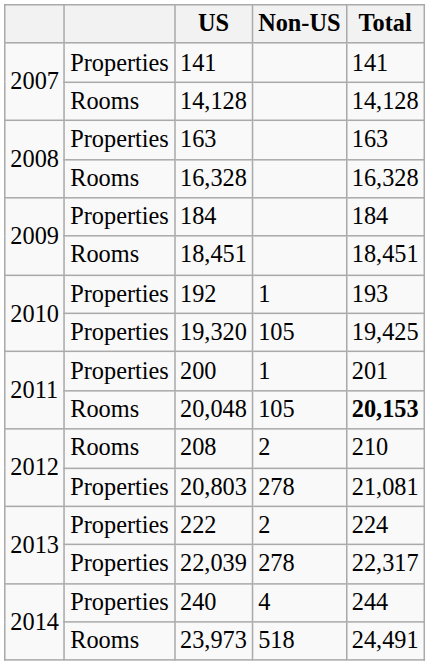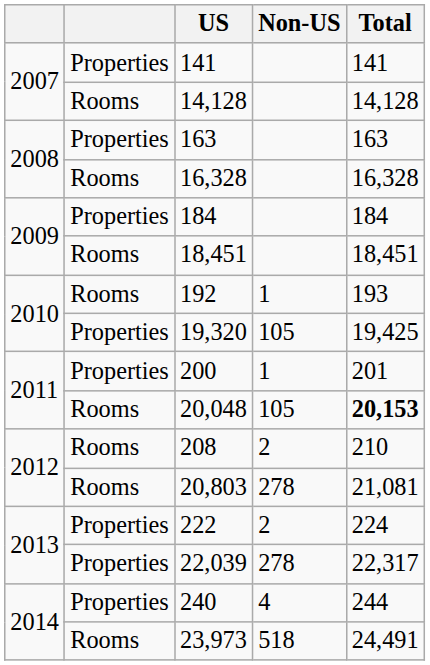 <table class="wikitable mw-collapsible mw-collapsed">
 <tr>
 <th class="unsortable"></th>
 <th></th>
 <th>US</th>
 <th>Non-US</th>
 <th>Total</th>
 </tr>
 <tr>
 <td rowspan=2>2007</td>
 <td>Properties</td>
 <td>141</td>
 <td></td>
 <td>141</td>
 </tr>
 <tr>
 <td>Rooms</td>
 <td>14,128</td>
 <td></td>
 <td>14,128</td>
 </tr>
 <tr>
 <td rowspan=2>2008</td>
 <td>Properties</td>
 <td>163</td>
 <td></td>
 <td>163</td>
 </tr>
 <tr>
 <td>Rooms</td>
 <td>16,328</td>
 <td></td>
 <td>16,328</td>
 </tr>
 <tr>
 <td rowspan=2>2009</td>
 <td>Properties</td>
 <td>184</td>
 <td></td>
 <td>184</td>
 </tr>
 <tr>
 <td>Rooms</td>
 <td>18,451</td>
 <td></td>
 <td>18,451</td>
 </tr>
 <tr>
 <td rowspan=2>2010</td>
-<td>Properties</td>
+<td>Rooms</td>
 <td>192</td>
 <td>1</td>
 <td>193</td>
 </tr>
 <tr>
 <td>Properties</td>
 <td>19,320</td>
 <td>105</td>
 <td>19,425</td>
 </tr>
 <tr>
 <td rowspan=2>2011</td>
 <td>Properties</td>
 <td>200</td>
 <td>1</td>
 <td>201</td>
 </tr>
 <tr>
 <td>Rooms</td>
 <td>20,048</td>
 <td>105</td>
 <td><strong>20,153</strong></td>
 </tr>
 <tr>
 <td rowspan=2>2012</td>
 <td>Rooms</td>
 <td>208</td>
 <td>2</td>
 <td>210</td>
 </tr>
 <tr>
-<td>Properties</td>
+<td>Rooms</td>
 <td>20,803</td>
 <td>278</td>
 <td>21,081</td>
 </tr>
 <tr>
 <td rowspan=2>2013</td>
 <td>Properties</td>
 <td>222</td>
 <td>2</td>
 <td>224</td>
 </tr>
 <tr>
 <td>Properties</td>
 <td>22,039</td>
 <td>278</td>
 <td>22,317</td>
 </tr>
 <tr>
 <td rowspan=2>2014</td>
 <td>Properties</td>
 <td>240</td>
 <td>4</td>
 <td>244</td>
 </tr>
 <tr>
 <td>Rooms</td>
 <td>23,973</td>
 <td>518</td>
 <td>24,491</td>
 </tr>
 </table>
